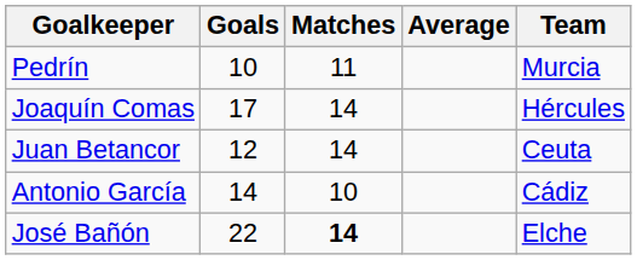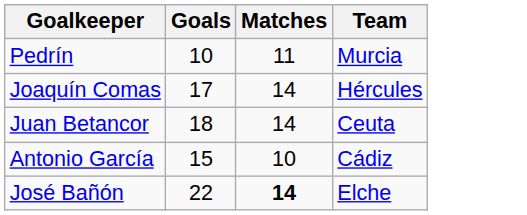 <table class="wikitable sortable" class="wikitable">
 <tr style="background:#ccc; text-align:center;">
 <th>Goalkeeper</th>
 <th>Goals</th>
 <th>Matches</th>
-<th>Average</th>
 <th>Team</th>
 </tr>
 <tr>
 <td> <a href='#'>Pedrín</a></td>
 <td style="text-align:center;">10</td>
 <td style="text-align:center;">11</td>
-<td style="text-align:center;"></td>
 <td><a href='#'>Murcia</a></td>
 </tr>
 <tr>
 <td> <a href='#'>Joaquín Comas</a></td>
 <td style="text-align:center;">17</td>
 <td style="text-align:center;">14</td>
-<td style="text-align:center;"></td>
 <td><a href='#'>Hércules</a></td>
 </tr>
 <tr>
 <td> <a href='#'>Juan Betancor</a></td>
-<td style="text-align:center;">12</td>
+<td style="text-align:center;">18</td>
 <td style="text-align:center;">14</td>
-<td style="text-align:center;"></td>
 <td><a href='#'>Ceuta</a></td>
 </tr>
 <tr>
 <td> <a href='#'>Antonio García</a></td>
-<td style="text-align:center;">14</td>
+<td style="text-align:center;">15</td>
 <td style="text-align:center;">10</td>
-<td style="text-align:center;"></td>
 <td><a href='#'>Cádiz</a></td>
 </tr>
 <tr>
 <td> <a href='#'>José Bañón</a></td>
 <td style="text-align:center;">22</td>
 <td style="text-align:center;"><strong>14</strong></td>
-<td style="text-align:center;"></td>
 <td><a href='#'>Elche</a></td>
 </tr>
 </table>
